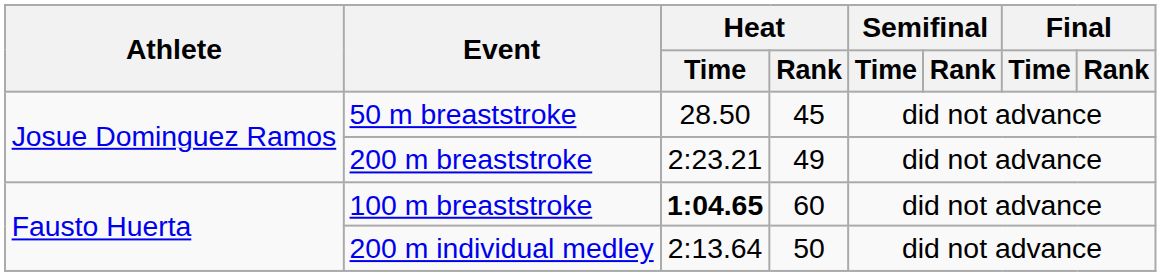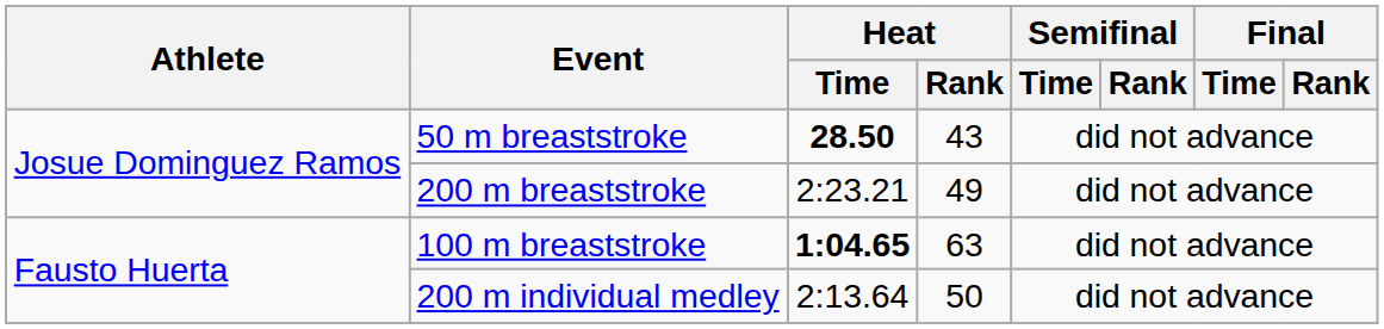 <table class="wikitable" style="text-align:center; font-size:90%">
 <tr>
 <th rowspan="2">Athlete</th>
 <th rowspan="2">Event</th>
 <th colspan="2">Heat</th>
 <th colspan="2">Semifinal</th>
 <th colspan="2">Final</th>
 </tr>
 <tr style="font-size:95%">
 <th>Time</th>
 <th>Rank</th>
 <th>Time</th>
 <th>Rank</th>
 <th>Time</th>
 <th>Rank</th>
 </tr>
 <tr>
 <td align=left rowspan=2><a href='#'>Josue Dominguez Ramos</a></td>
 <td align=left><a href='#'>50 m breaststroke</a></td>
-<td>28.50</td>
-<td>45</td>
+<td><strong>28.50</strong></td>
+<td>43</td>
 <td colspan=4>did not advance</td>
 </tr>
 <tr>
 <td align=left><a href='#'>200 m breaststroke</a></td>
 <td>2:23.21</td>
 <td>49</td>
 <td colspan=4>did not advance</td>
 </tr>
 <tr>
 <td align=left rowspan=2><a href='#'>Fausto Huerta</a></td>
 <td align=left><a href='#'>100 m breaststroke</a></td>
 <td><strong>1:04.65</strong></td>
-<td>60</td>
+<td>63</td>
 <td colspan=4>did not advance</td>
 </tr>
 <tr>
 <td align=left><a href='#'>200 m individual medley</a></td>
 <td>2:13.64</td>
 <td>50</td>
 <td colspan=4>did not advance</td>
 </tr>
 </table>
